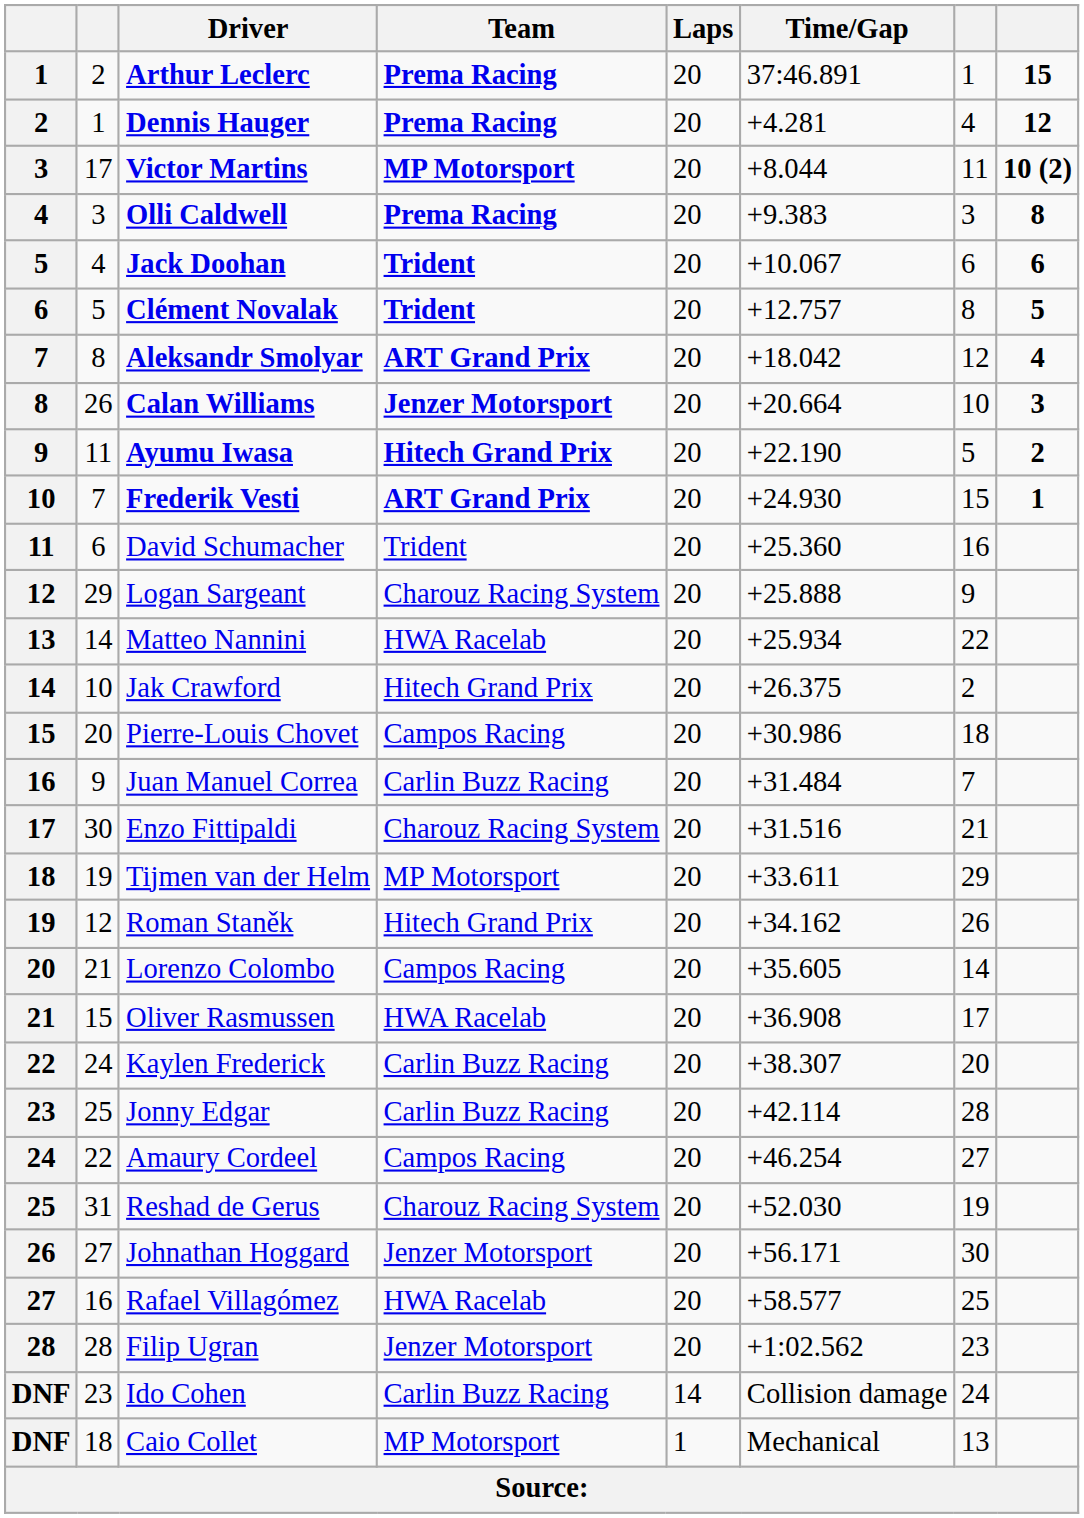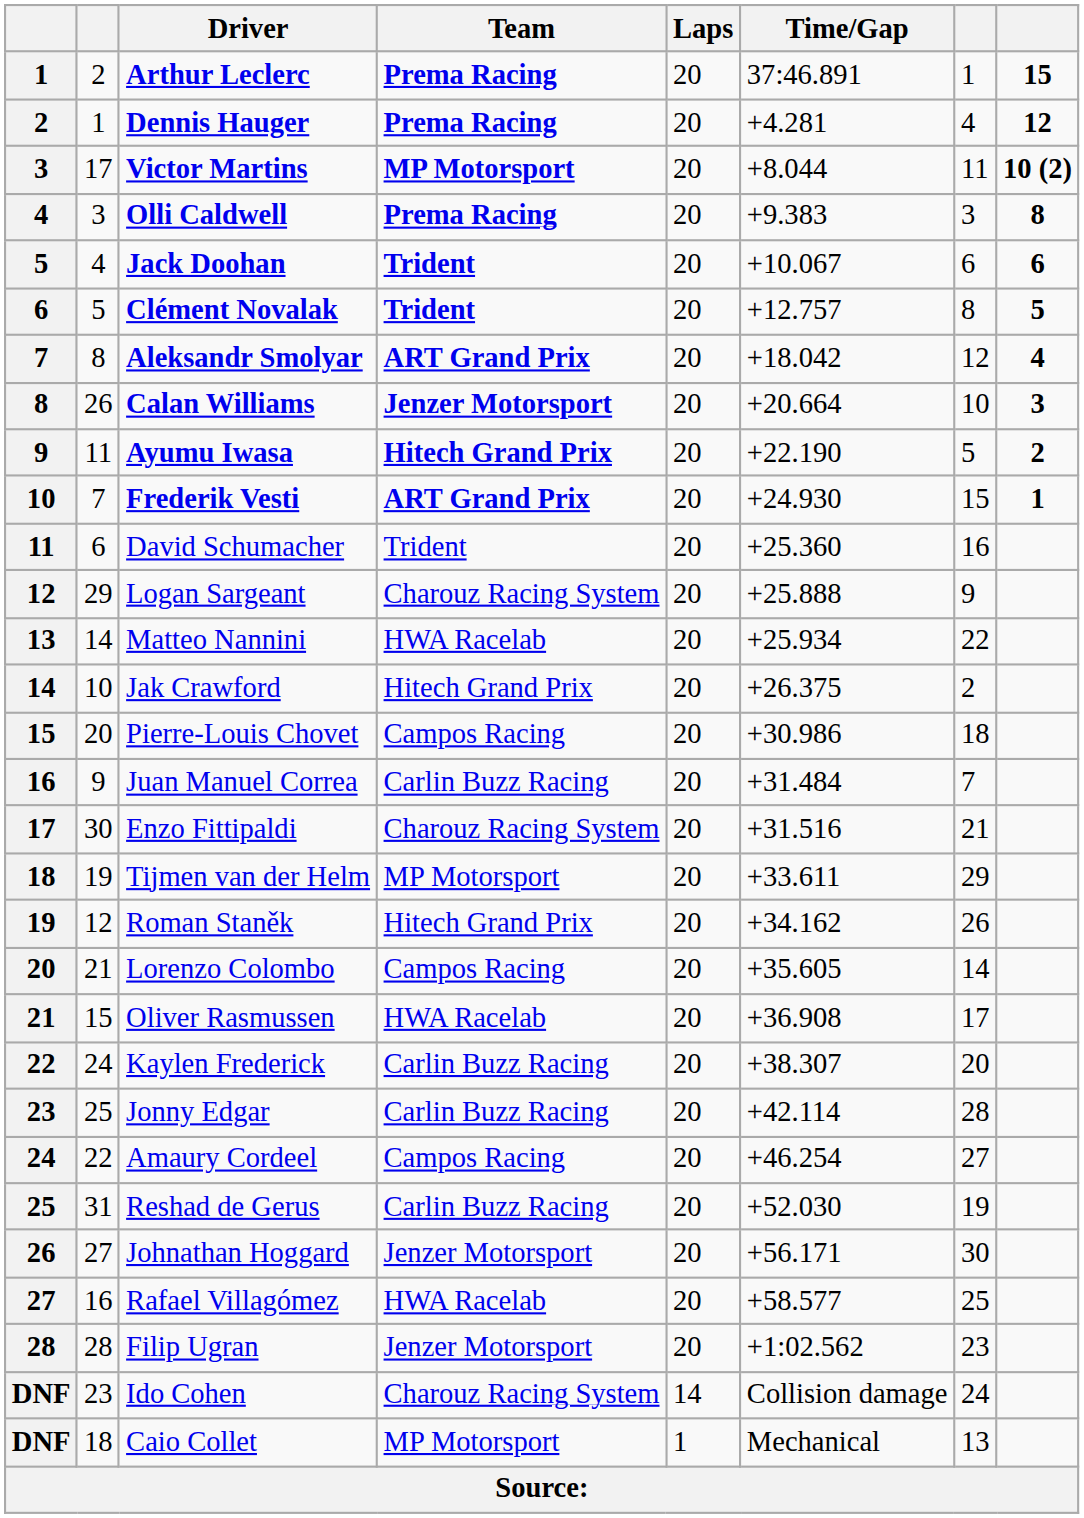 <table class="wikitable" style="font-size:85%">
 <tr>
 <th></th>
 <th></th>
 <th>Driver</th>
 <th>Team</th>
 <th>Laps</th>
 <th>Time/Gap</th>
 <th></th>
 <th></th>
 </tr>
 <tr>
 <th>1</th>
 <td align="center">2</td>
 <td> <strong><a href='#'>Arthur Leclerc</a></strong></td>
 <td><strong><a href='#'>Prema Racing</a></strong></td>
 <td>20</td>
 <td>37:46.891</td>
 <td>1</td>
 <td align="center"><strong>15</strong></td>
 </tr>
 <tr>
 <th>2</th>
 <td align="center">1</td>
 <td> <strong><a href='#'>Dennis Hauger</a></strong></td>
 <td><strong><a href='#'>Prema Racing</a></strong></td>
 <td>20</td>
 <td>+4.281</td>
 <td>4</td>
 <td align="center"><strong>12</strong></td>
 </tr>
 <tr>
 <th>3</th>
 <td align="center">17</td>
 <td> <strong><a href='#'>Victor Martins</a></strong></td>
 <td><strong><a href='#'>MP Motorsport</a></strong></td>
 <td>20</td>
 <td>+8.044</td>
 <td>11</td>
 <td align="center"><strong>10 (2)</strong></td>
 </tr>
 <tr>
 <th>4</th>
 <td align="center">3</td>
 <td> <strong><a href='#'>Olli Caldwell</a></strong></td>
 <td><strong><a href='#'>Prema Racing</a></strong></td>
 <td>20</td>
 <td>+9.383</td>
 <td>3</td>
 <td align="center"><strong>8</strong></td>
 </tr>
 <tr>
 <th>5</th>
 <td align="center">4</td>
 <td> <strong><a href='#'>Jack Doohan</a></strong></td>
 <td><strong><a href='#'>Trident</a></strong></td>
 <td>20</td>
 <td>+10.067</td>
 <td>6</td>
 <td align="center"><strong>6</strong></td>
 </tr>
 <tr>
 <th>6</th>
 <td align="center">5</td>
 <td> <strong><a href='#'>Clément Novalak</a></strong></td>
 <td><strong><a href='#'>Trident</a></strong></td>
 <td>20</td>
 <td>+12.757</td>
 <td>8</td>
 <td align="center"><strong>5</strong></td>
 </tr>
 <tr>
 <th>7</th>
 <td align="center">8</td>
 <td> <strong><a href='#'>Aleksandr Smolyar</a></strong></td>
 <td><strong><a href='#'>ART Grand Prix</a></strong></td>
 <td>20</td>
 <td>+18.042</td>
 <td>12</td>
 <td align="center"><strong>4</strong></td>
 </tr>
 <tr>
 <th>8</th>
 <td align="center">26</td>
 <td> <strong><a href='#'>Calan Williams</a></strong></td>
 <td><strong><a href='#'>Jenzer Motorsport</a></strong></td>
 <td>20</td>
 <td>+20.664</td>
 <td>10</td>
 <td align="center"><strong>3</strong></td>
 </tr>
 <tr>
 <th>9</th>
 <td align="center">11</td>
 <td> <strong><a href='#'>Ayumu Iwasa</a></strong></td>
 <td><strong><a href='#'>Hitech Grand Prix</a></strong></td>
 <td>20</td>
 <td>+22.190</td>
 <td>5</td>
 <td align="center"><strong>2</strong></td>
 </tr>
 <tr>
 <th>10</th>
 <td align="center">7</td>
 <td> <strong><a href='#'>Frederik Vesti</a></strong></td>
 <td><strong><a href='#'>ART Grand Prix</a></strong></td>
 <td>20</td>
 <td>+24.930</td>
 <td>15</td>
 <td align="center"><strong>1</strong></td>
 </tr>
 <tr>
 <th>11</th>
 <td align="center">6</td>
 <td> <a href='#'>David Schumacher</a></td>
 <td><a href='#'>Trident</a></td>
 <td>20</td>
 <td>+25.360</td>
 <td>16</td>
 <td></td>
 </tr>
 <tr>
 <th>12</th>
 <td align="center">29</td>
 <td> <a href='#'>Logan Sargeant</a></td>
 <td><a href='#'>Charouz Racing System</a></td>
 <td>20</td>
 <td>+25.888</td>
 <td>9</td>
 <td align="center"></td>
 </tr>
 <tr>
 <th>13</th>
 <td align="center">14</td>
 <td> <a href='#'>Matteo Nannini</a></td>
 <td><a href='#'>HWA Racelab</a></td>
 <td>20</td>
 <td>+25.934</td>
 <td>22</td>
 <td align="center"></td>
 </tr>
 <tr>
 <th>14</th>
 <td align="center">10</td>
 <td> <a href='#'>Jak Crawford</a></td>
 <td><a href='#'>Hitech Grand Prix</a></td>
 <td>20</td>
 <td>+26.375</td>
 <td>2</td>
 <td></td>
 </tr>
 <tr>
 <th>15</th>
 <td align="center">20</td>
 <td> <a href='#'>Pierre-Louis Chovet</a></td>
 <td><a href='#'>Campos Racing</a></td>
 <td>20</td>
 <td>+30.986</td>
 <td>18</td>
 <td></td>
 </tr>
 <tr>
 <th>16</th>
 <td align="center">9</td>
 <td> <a href='#'>Juan Manuel Correa</a></td>
 <td><a href='#'>Carlin Buzz Racing</a></td>
 <td>20</td>
 <td>+31.484</td>
 <td>7</td>
 <td></td>
 </tr>
 <tr>
 <th>17</th>
 <td align="center">30</td>
 <td> <a href='#'>Enzo Fittipaldi</a></td>
 <td><a href='#'>Charouz Racing System</a></td>
 <td>20</td>
 <td>+31.516</td>
 <td>21</td>
 <td></td>
 </tr>
 <tr>
 <th>18</th>
 <td align="center">19</td>
 <td> <a href='#'>Tijmen van der Helm</a></td>
 <td><a href='#'>MP Motorsport</a></td>
 <td>20</td>
 <td>+33.611</td>
 <td>29</td>
 <td></td>
 </tr>
 <tr>
 <th>19</th>
 <td align="center">12</td>
 <td> <a href='#'>Roman Staněk</a></td>
 <td><a href='#'>Hitech Grand Prix</a></td>
 <td>20</td>
 <td>+34.162</td>
 <td>26</td>
 <td></td>
 </tr>
 <tr>
 <th>20</th>
 <td align="center">21</td>
 <td> <a href='#'>Lorenzo Colombo</a></td>
 <td><a href='#'>Campos Racing</a></td>
 <td>20</td>
 <td>+35.605</td>
 <td>14</td>
 <td></td>
 </tr>
 <tr>
 <th>21</th>
 <td align="center">15</td>
 <td> <a href='#'>Oliver Rasmussen</a></td>
 <td><a href='#'>HWA Racelab</a></td>
 <td>20</td>
 <td>+36.908</td>
 <td>17</td>
 <td></td>
 </tr>
 <tr>
 <th>22</th>
 <td align="center">24</td>
 <td> <a href='#'>Kaylen Frederick</a></td>
 <td><a href='#'>Carlin Buzz Racing</a></td>
 <td>20</td>
 <td>+38.307</td>
 <td>20</td>
 <td></td>
 </tr>
 <tr>
 <th>23</th>
 <td align="center">25</td>
 <td> <a href='#'>Jonny Edgar</a></td>
 <td><a href='#'>Carlin Buzz Racing</a></td>
 <td>20</td>
 <td>+42.114</td>
 <td>28</td>
 <td align="center"></td>
 </tr>
 <tr>
 <th>24</th>
 <td align="center">22</td>
 <td> <a href='#'>Amaury Cordeel</a></td>
 <td><a href='#'>Campos Racing</a></td>
 <td>20</td>
 <td>+46.254</td>
 <td>27</td>
 <td></td>
 </tr>
 <tr>
 <th>25</th>
 <td align="center">31</td>
 <td> <a href='#'>Reshad de Gerus</a></td>
-<td><a href='#'>Charouz Racing System</a></td>
+<td><a href='#'>Carlin Buzz Racing</a></td>
 <td>20</td>
 <td>+52.030</td>
 <td>19</td>
 <td></td>
 </tr>
 <tr>
 <th>26</th>
 <td align="center">27</td>
 <td> <a href='#'>Johnathan Hoggard</a></td>
 <td><a href='#'>Jenzer Motorsport</a></td>
 <td>20</td>
 <td>+56.171</td>
 <td>30</td>
 <td></td>
 </tr>
 <tr>
 <th>27</th>
 <td align="center">16</td>
 <td> <a href='#'>Rafael Villagómez</a></td>
 <td><a href='#'>HWA Racelab</a></td>
 <td>20</td>
 <td>+58.577</td>
 <td>25</td>
 <td></td>
 </tr>
 <tr>
 <th>28</th>
 <td align="center">28</td>
 <td> <a href='#'>Filip Ugran</a></td>
 <td><a href='#'>Jenzer Motorsport</a></td>
 <td>20</td>
 <td>+1:02.562</td>
 <td>23</td>
 <td></td>
 </tr>
 <tr>
 <th>DNF</th>
 <td align="center">23</td>
 <td> <a href='#'>Ido Cohen</a></td>
-<td><a href='#'>Carlin Buzz Racing</a></td>
+<td><a href='#'>Charouz Racing System</a></td>
 <td>14</td>
 <td>Collision damage</td>
 <td>24</td>
 <td></td>
 </tr>
 <tr>
 <th>DNF</th>
 <td align="center">18</td>
 <td> <a href='#'>Caio Collet</a></td>
 <td><a href='#'>MP Motorsport</a></td>
 <td>1</td>
 <td>Mechanical</td>
 <td>13</td>
 <td align="center"></td>
 </tr>
 <tr>
 <th colspan="8">Source:</th>
 </tr>
 </table>
